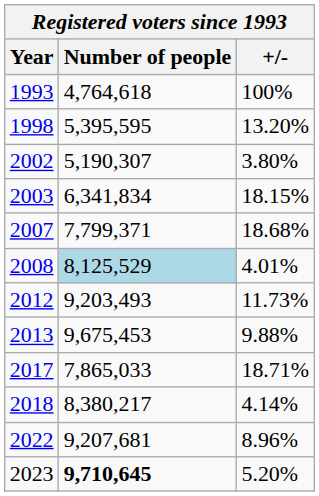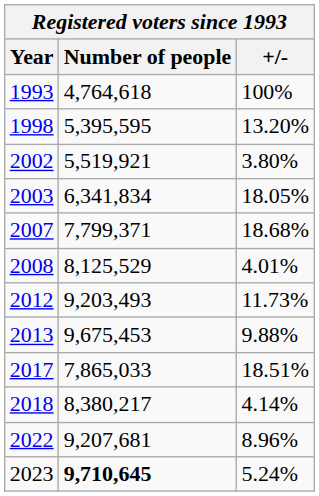 <table class="wikitable mw-collapsible mw-collapsed">
 <tr>
 <th colspan="3"><em>Registered voters since 1993</em></th>
 </tr>
 <tr>
 <th>Year</th>
 <th>Number of people</th>
 <th>+/-</th>
 </tr>
 <tr>
 <td><a href='#'>1993</a></td>
 <td>4,764,618</td>
 <td> 100%</td>
 </tr>
 <tr>
 <td><a href='#'>1998</a></td>
 <td>5,395,595</td>
 <td> 13.20%</td>
 </tr>
 <tr>
 <td><a href='#'>2002</a></td>
-<td>5,190,307</td>
+<td>5,519,921</td>
 <td> 3.80%</td>
 </tr>
 <tr>
 <td><a href='#'>2003</a></td>
 <td>6,341,834</td>
-<td> 18.15%</td>
+<td> 18.05%</td>
 </tr>
 <tr>
 <td><a href='#'>2007</a></td>
 <td>7,799,371</td>
 <td> 18.68%</td>
 </tr>
 <tr>
 <td><a href='#'>2008</a></td>
-<td style="background: lightblue;">8,125,529</td>
+<td>8,125,529</td>
 <td> 4.01%</td>
 </tr>
 <tr>
 <td><a href='#'>2012</a></td>
 <td>9,203,493</td>
 <td> 11.73%</td>
 </tr>
 <tr>
 <td><a href='#'>2013</a></td>
 <td>9,675,453</td>
 <td> 9.88%</td>
 </tr>
 <tr>
 <td><a href='#'>2017</a></td>
 <td>7,865,033</td>
-<td> 18.71%</td>
+<td> 18.51%</td>
 </tr>
 <tr>
 <td><a href='#'>2018</a></td>
 <td>8,380,217</td>
 <td> 4.14%</td>
 </tr>
 <tr>
 <td><a href='#'>2022</a></td>
 <td>9,207,681</td>
 <td> 8.96%</td>
 </tr>
 <tr>
 <td>2023</td>
 <td><strong>9,710,645</strong></td>
-<td> 5.20%</td>
+<td> 5.24%</td>
 </tr>
 </table>
